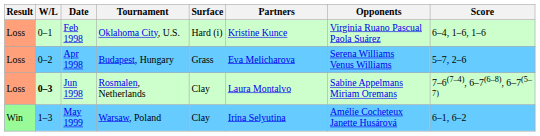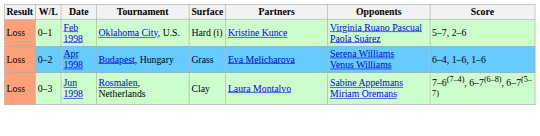 <table class="sortable wikitable">
 <tr>
 <th>Result</th>
 <th style="width:35px" class="unsortable">W/L</th>
 <th style="width:50px">Date</th>
 <th style="width:145px">Tournament</th>
 <th style="width:50px">Surface</th>
 <th style="width:160px">Partners</th>
 <th style="width:160px">Opponents</th>
 <th style="width:165px" class="unsortable">Score</th>
 </tr>
 <tr bgcolor="#CCFFCC">
 <td style="background:#ffa07a;">Loss</td>
 <td>0–1</td>
 <td><a href='#'>Feb 1998</a></td>
 <td><a href='#'>Oklahoma City</a>, U.S.</td>
 <td>Hard (i)</td>
 <td> <a href='#'>Kristine Kunce</a></td>
 <td> <a href='#'>Virginia Ruano Pascual</a> <br>  <a href='#'>Paola Suárez</a></td>
-<td>6–4, 1–6, 1–6</td>
+<td>5–7, 2–6</td>
 </tr>
 <tr bgcolor=#66CCFF>
 <td style="background:#ffa07a;">Loss</td>
 <td>0–2</td>
 <td><a href='#'>Apr 1998</a></td>
 <td><a href='#'>Budapest</a>, Hungary</td>
 <td>Grass</td>
 <td> <a href='#'>Eva Melicharova</a></td>
 <td> <a href='#'>Serena Williams</a> <br>  <a href='#'>Venus Williams</a></td>
-<td>5–7, 2–6</td>
+<td>6–4, 1–6, 1–6</td>
 </tr>
 <tr bgcolor="#CCFFCC">
 <td style="background:#ffa07a;">Loss</td>
-<td><strong>0–3</strong></td>
+<td>0–3</td>
 <td><a href='#'>Jun 1998</a></td>
 <td><a href='#'>Rosmalen</a>, Netherlands</td>
 <td>Clay</td>
 <td> <a href='#'>Laura Montalvo</a></td>
 <td> <a href='#'>Sabine Appelmans</a> <br>  <a href='#'>Miriam Oremans</a></td>
 <td>7–6<sup>(7–4)</sup>, 6–7<sup>(6–8)</sup>, 6–7<sup>(5–7)</sup></td>
 </tr>
-<tr bgcolor=#66CCFF>
-<td style="background:#98fb98;">Win</td>
-<td>1–3</td>
-<td><a href='#'>May 1999</a></td>
-<td><a href='#'>Warsaw</a>, Poland</td>
-<td>Clay</td>
-<td> <a href='#'>Irina Selyutina</a></td>
-<td> <a href='#'>Amélie Cocheteux</a> <br>  <a href='#'>Janette Husárová</a></td>
-<td>6–1, 6–2</td>
-</tr>
 </table>
